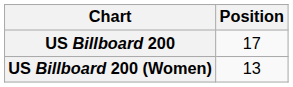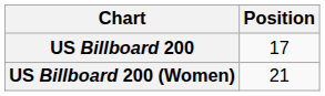 <table class="wikitable sortable plainrowheaders" style="text-align:center">
 <tr>
 <th scope="col">Chart</th>
 <th scope="col">Position</th>
 </tr>
 <tr>
 <th scope="row">US <em>Billboard</em> 200</th>
 <td>17</td>
 </tr>
 <tr>
 <th scope="row">US <em>Billboard</em> 200 (Women)</th>
-<td>13</td>
+<td>21</td>
 </tr>
 </table>
